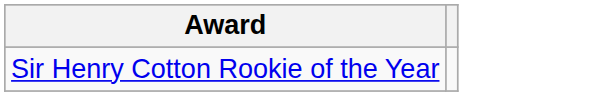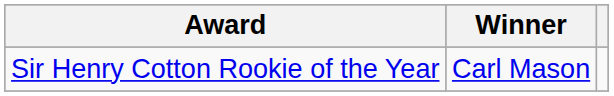 <table class="wikitable">
 <tr>
 <th>Award</th>
+<th>Winner</th>
 <th></th>
 </tr>
 <tr>
 <td><a href='#'>Sir Henry Cotton Rookie of the Year</a></td>
+<td> <a href='#'>Carl Mason</a></td>
 <td></td>
 </tr>
 </table>
